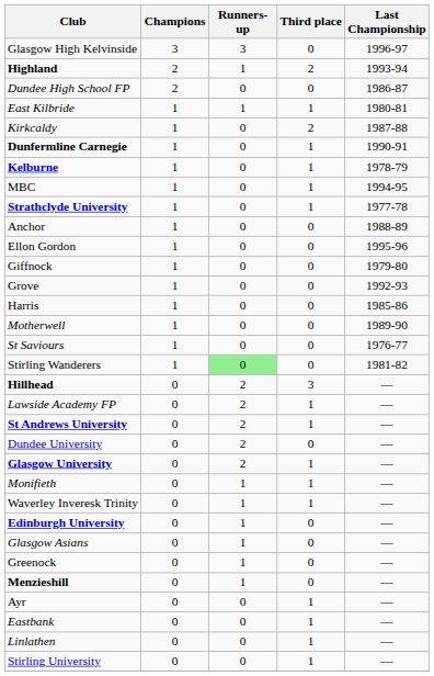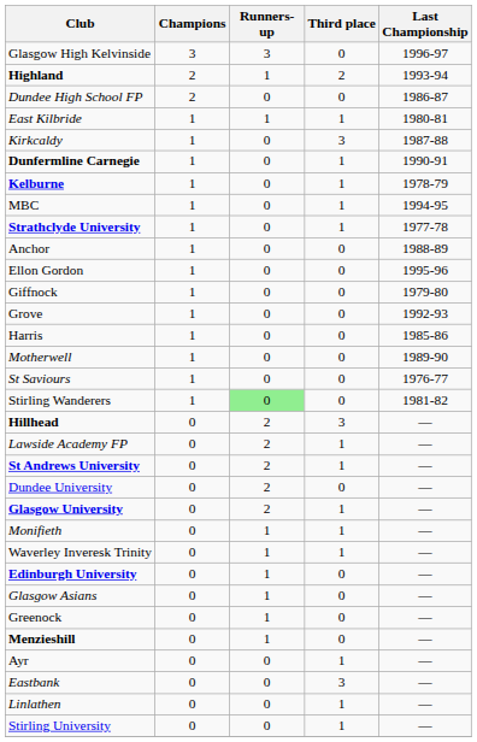 <table class="wikitable sortable" style="text-align:center">
 <tr>
 <th>Club</th>
 <th width=80>Champions</th>
 <th width=80>Runners-up</th>
 <th width=80>Third place</th>
 <th width=80>Last Championship</th>
 </tr>
 <tr>
 <td style="text-align:left">Glasgow High Kelvinside </td>
 <td>3</td>
 <td>3</td>
 <td>0</td>
 <td>1996-97</td>
 </tr>
 <tr>
 <td style="text-align:left"><strong>Highland</strong></td>
 <td>2</td>
 <td>1</td>
 <td>2</td>
 <td>1993-94</td>
 </tr>
 <tr>
 <td style="text-align:left"><em>Dundee High School FP</em></td>
 <td>2</td>
 <td>0</td>
 <td>0</td>
 <td>1986-87</td>
 </tr>
 <tr>
 <td style="text-align:left"><em>East Kilbride</em></td>
 <td>1</td>
 <td>1</td>
 <td>1</td>
 <td>1980-81</td>
 </tr>
 <tr>
 <td style="text-align:left"><em>Kirkcaldy</em></td>
 <td>1</td>
 <td>0</td>
-<td>2</td>
+<td>3</td>
 <td>1987-88</td>
 </tr>
 <tr>
 <td style="text-align:left"><strong>Dunfermline Carnegie</strong></td>
 <td>1</td>
 <td>0</td>
 <td>1</td>
 <td>1990-91</td>
 </tr>
 <tr>
 <td style="text-align:left"><strong><a href='#'>Kelburne</a></strong></td>
 <td>1</td>
 <td>0</td>
 <td>1</td>
 <td>1978-79</td>
 </tr>
 <tr>
 <td style="text-align:left">MBC</td>
 <td>1</td>
 <td>0</td>
 <td>1</td>
 <td>1994-95</td>
 </tr>
 <tr>
 <td style="text-align:left"><strong><a href='#'>Strathclyde University</a></strong></td>
 <td>1</td>
 <td>0</td>
 <td>1</td>
 <td>1977-78</td>
 </tr>
 <tr>
 <td style="text-align:left">Anchor</td>
 <td>1</td>
 <td>0</td>
 <td>0</td>
 <td>1988-89</td>
 </tr>
 <tr>
 <td style="text-align:left">Ellon Gordon</td>
 <td>1</td>
 <td>0</td>
 <td>0</td>
 <td>1995-96</td>
 </tr>
 <tr>
 <td style="text-align:left">Giffnock</td>
 <td>1</td>
 <td>0</td>
 <td>0</td>
 <td>1979-80</td>
 </tr>
 <tr>
 <td style="text-align:left">Grove</td>
 <td>1</td>
 <td>0</td>
 <td>0</td>
 <td>1992-93</td>
 </tr>
 <tr>
 <td style="text-align:left">Harris</td>
 <td>1</td>
 <td>0</td>
 <td>0</td>
 <td>1985-86</td>
 </tr>
 <tr>
 <td style="text-align:left"><em>Motherwell</em></td>
 <td>1</td>
 <td>0</td>
 <td>0</td>
 <td>1989-90</td>
 </tr>
 <tr>
 <td style="text-align:left"><em>St Saviours</em></td>
 <td>1</td>
 <td>0</td>
 <td>0</td>
 <td>1976-77</td>
 </tr>
 <tr>
 <td style="text-align:left">Stirling Wanderers</td>
 <td>1</td>
 <td style="background: lightgreen;">0</td>
 <td>0</td>
 <td>1981-82</td>
 </tr>
 <tr>
 <td style="text-align:left"><strong>Hillhead</strong></td>
 <td>0</td>
 <td>2</td>
 <td>3</td>
 <td>—</td>
 </tr>
 <tr>
 <td style="text-align:left"><em>Lawside Academy FP</em></td>
 <td>0</td>
 <td>2</td>
 <td>1</td>
 <td>—</td>
 </tr>
 <tr>
 <td style="text-align:left"><strong><a href='#'>St Andrews University</a></strong></td>
 <td>0</td>
 <td>2</td>
 <td>1</td>
 <td>—</td>
 </tr>
 <tr>
 <td style="text-align:left"><a href='#'>Dundee University</a></td>
 <td>0</td>
 <td>2</td>
 <td>0</td>
 <td>—</td>
 </tr>
 <tr>
 <td style="text-align:left"><strong><a href='#'>Glasgow University</a></strong></td>
 <td>0</td>
 <td>2</td>
 <td>1</td>
 <td>—</td>
 </tr>
 <tr>
 <td style="text-align:left"><em>Monifieth</em> </td>
 <td>0</td>
 <td>1</td>
 <td>1</td>
 <td>—</td>
 </tr>
 <tr>
 <td style="text-align:left">Waverley Inveresk Trinity </td>
 <td>0</td>
 <td>1</td>
 <td>1</td>
 <td>—</td>
 </tr>
 <tr>
 <td style="text-align:left"><strong><a href='#'>Edinburgh University</a></strong></td>
 <td>0</td>
 <td>1</td>
 <td>0</td>
 <td>—</td>
 </tr>
 <tr>
 <td style="text-align:left"><em>Glasgow Asians</em></td>
 <td>0</td>
 <td>1</td>
 <td>0</td>
 <td>—</td>
 </tr>
 <tr>
 <td style="text-align:left">Greenock</td>
 <td>0</td>
 <td>1</td>
 <td>0</td>
 <td>—</td>
 </tr>
 <tr>
 <td style="text-align:left"><strong>Menzieshill</strong></td>
 <td>0</td>
 <td>1</td>
 <td>0</td>
 <td>—</td>
 </tr>
 <tr>
 <td style="text-align:left">Ayr</td>
 <td>0</td>
 <td>0</td>
 <td>1</td>
 <td>—</td>
 </tr>
 <tr>
 <td style="text-align:left"><em>Eastbank</em></td>
 <td>0</td>
 <td>0</td>
-<td>1</td>
+<td>3</td>
 <td>—</td>
 </tr>
 <tr>
 <td style="text-align:left"><em>Linlathen</em></td>
 <td>0</td>
 <td>0</td>
 <td>1</td>
 <td>—</td>
 </tr>
 <tr>
 <td style="text-align:left"><a href='#'>Stirling University</a></td>
 <td>0</td>
 <td>0</td>
 <td>1</td>
 <td>—</td>
 </tr>
 <tr>
 </tr>
 </table>
